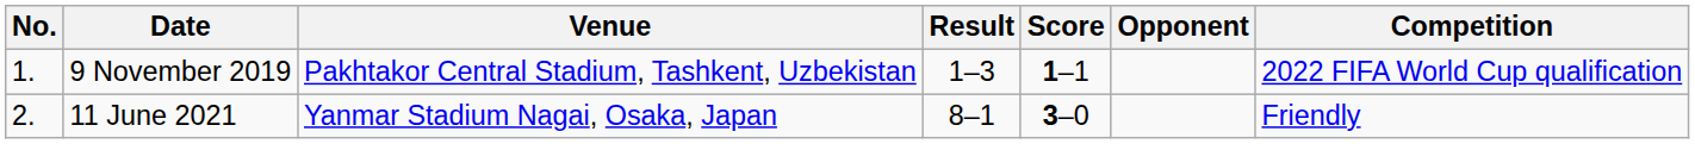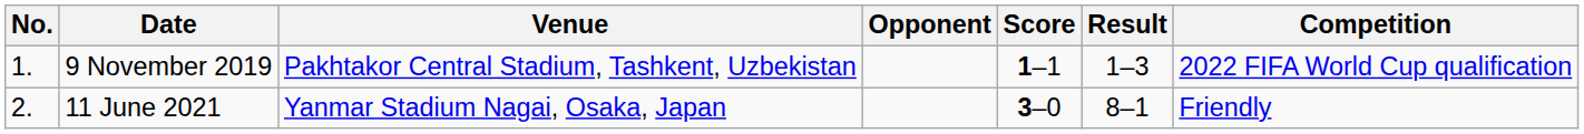 <table class="wikitable">
 <tr>
 <th>No.</th>
 <th>Date</th>
 <th>Venue</th>
+<th>Opponent</th>
+<th>Score</th>
 <th>Result</th>
-<th>Score</th>
-<th>Opponent</th>
 <th>Competition</th>
 </tr>
 <tr>
 <td>1.</td>
 <td>9 November 2019</td>
 <td><a href='#'>Pakhtakor Central Stadium</a>, <a href='#'>Tashkent</a>, <a href='#'>Uzbekistan</a></td>
+<td></td>
+<td align=center><strong>1</strong>–1</td>
 <td align=center>1–3</td>
-<td align=center><strong>1</strong>–1</td>
-<td></td>
 <td><a href='#'>2022 FIFA World Cup qualification</a></td>
 </tr>
 <tr>
 <td>2.</td>
 <td>11 June 2021</td>
 <td><a href='#'>Yanmar Stadium Nagai</a>, <a href='#'>Osaka</a>, <a href='#'>Japan</a></td>
+<td></td>
+<td align=center><strong>3</strong>–0</td>
 <td align=center>8–1</td>
-<td align=center><strong>3</strong>–0</td>
-<td></td>
 <td><a href='#'>Friendly</a></td>
 </tr>
 </table>
